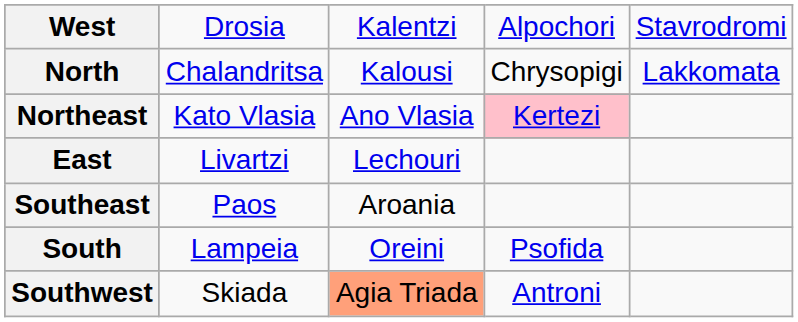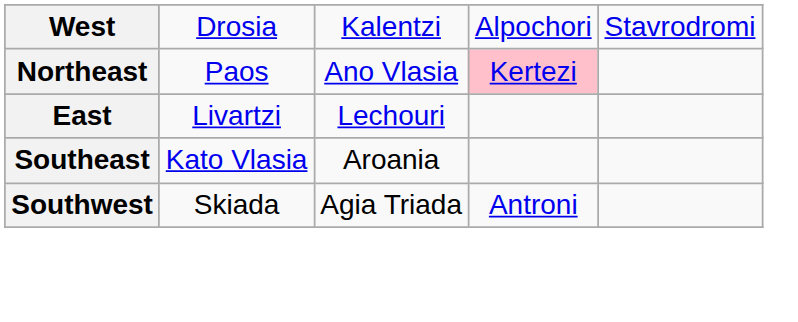 <table class="wikitable" style="text-align:center;">
 <tr>
 <th>West</th>
 <td><a href='#'>Drosia</a></td>
 <td><a href='#'>Kalentzi</a></td>
 <td><a href='#'>Alpochori</a></td>
 <td><a href='#'>Stavrodromi</a></td>
 </tr>
 <tr>
-<th>North</th>
-<td><a href='#'>Chalandritsa</a></td>
-<td><a href='#'>Kalousi</a></td>
-<td>Chrysopigi</td>
-<td><a href='#'>Lakkomata</a></td>
-</tr>
-<tr>
 <th>Northeast</th>
-<td><a href='#'>Kato Vlasia</a></td>
+<td><a href='#'>Paos</a></td>
 <td><a href='#'>Ano Vlasia</a></td>
 <td style="background: pink;"><a href='#'>Kertezi</a></td>
 <td></td>
 </tr>
 <tr>
 <th>East</th>
 <td><a href='#'>Livartzi</a></td>
 <td><a href='#'>Lechouri</a></td>
 <td></td>
 <td></td>
 </tr>
 <tr>
 <th>Southeast</th>
-<td><a href='#'>Paos</a></td>
+<td><a href='#'>Kato Vlasia</a></td>
 <td>Aroania</td>
 <td></td>
 <td></td>
 </tr>
 <tr>
-<th>South</th>
-<td><a href='#'>Lampeia</a></td>
-<td><a href='#'>Oreini</a></td>
-<td><a href='#'>Psofida</a></td>
-<td></td>
-</tr>
-<tr>
 <th>Southwest</th>
 <td>Skiada</td>
-<td style="background: lightsalmon;">Agia Triada</td>
+<td>Agia Triada</td>
 <td><a href='#'>Antroni</a></td>
 <td></td>
 </tr>
 </table>
